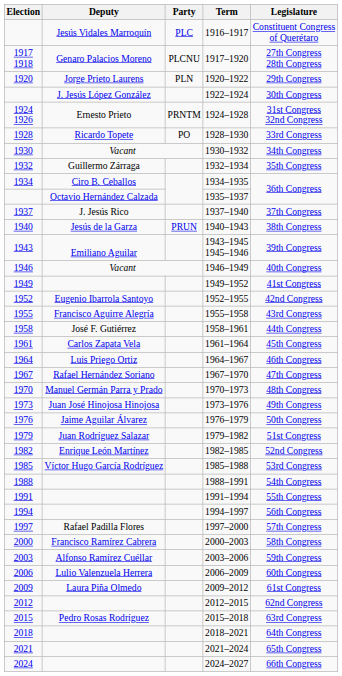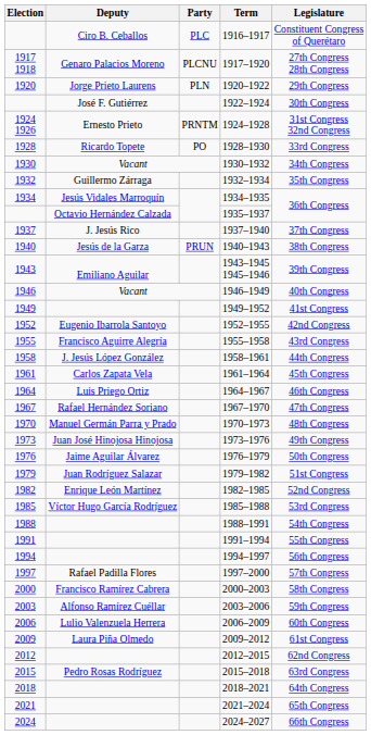 <table class="wikitable sortable" style="text-align: center">
 <tr>
 <th>Election</th>
 <th class="unsortable">Deputy</th>
 <th class="unsortable">Party</th>
 <th class="unsortable">Term</th>
 <th class="unsortable">Legislature</th>
 </tr>
 <tr>
 <td></td>
-<td><a href='#'>Jesús Vidales Marroquín</a></td>
+<td><a href='#'>Ciro B. Ceballos</a></td>
 <td><a href='#'>PLC</a></td>
 <td>1916–1917</td>
 <td><a href='#'>Constituent Congress<br>of Querétaro</a></td>
 </tr>
 <tr>
 <td><a href='#'>1917</a><br><a href='#'>1918</a></td>
 <td><a href='#'>Genaro Palacios Moreno</a></td>
 <td>PLCNU</td>
 <td>1917–1920</td>
 <td><a href='#'>27th Congress</a><br><a href='#'>28th Congress</a></td>
 </tr>
 <tr>
 <td><a href='#'>1920</a></td>
 <td><a href='#'>Jorge Prieto Laurens</a></td>
 <td>PLN</td>
 <td>1920–1922</td>
 <td><a href='#'>29th Congress</a></td>
 </tr>
 <tr>
 <td></td>
-<td><a href='#'>J. Jesús López González</a></td>
+<td>José F. Gutiérrez</td>
 <td></td>
 <td>1922–1924</td>
 <td><a href='#'>30th Congress</a></td>
 </tr>
 <tr>
 <td><a href='#'>1924</a><br><a href='#'>1926</a></td>
 <td>Ernesto Prieto</td>
 <td>PRNTM</td>
 <td>1924–1928</td>
 <td><a href='#'>31st Congress</a><br><a href='#'>32nd Congress</a></td>
 </tr>
 <tr>
 <td><a href='#'>1928</a></td>
 <td><a href='#'>Ricardo Topete</a></td>
 <td>PO</td>
 <td>1928–1930</td>
 <td><a href='#'>33rd Congress</a></td>
 </tr>
 <tr>
 <td><a href='#'>1930</a></td>
 <td colspan=2><em>Vacant</em></td>
 <td>1930–1932</td>
 <td><a href='#'>34th Congress</a></td>
 </tr>
 <tr>
 <td><a href='#'>1932</a></td>
 <td>Guillermo Zárraga</td>
 <td></td>
 <td>1932–1934</td>
 <td><a href='#'>35th Congress</a></td>
 </tr>
 <tr>
 <td><a href='#'>1934</a></td>
-<td><a href='#'>Ciro B. Ceballos</a></td>
+<td><a href='#'>Jesús Vidales Marroquín</a></td>
 <td rowspan=2></td>
 <td>1934–1935</td>
 <td rowspan=2><a href='#'>36th Congress</a></td>
 </tr>
 <tr>
 <td></td>
 <td><a href='#'>Octavio Hernández Calzada</a></td>
 <td>1935–1937</td>
 </tr>
 <tr>
 <td><a href='#'>1937</a></td>
 <td>J. Jesús Rico</td>
 <td></td>
 <td>1937–1940</td>
 <td><a href='#'>37th Congress</a></td>
 </tr>
 <tr>
 <td><a href='#'>1940</a></td>
 <td><a href='#'>Jesús de la Garza</a></td>
 <td><a href='#'>PRUN</a></td>
 <td>1940–1943</td>
 <td><a href='#'>38th Congress</a></td>
 </tr>
 <tr>
 <td><a href='#'>1943</a></td>
 <td><br><a href='#'>Emiliano Aguilar</a></td>
 <td></td>
 <td>1943–1945<br>1945–1946</td>
 <td><a href='#'>39th Congress</a></td>
 </tr>
 <tr>
 <td><a href='#'>1946</a></td>
 <td colspan=2><em>Vacant</em></td>
 <td>1946–1949</td>
 <td><a href='#'>40th Congress</a></td>
 </tr>
 <tr>
 <td><a href='#'>1949</a></td>
 <td></td>
 <td></td>
 <td>1949–1952</td>
 <td><a href='#'>41st Congress</a></td>
 </tr>
 <tr>
 <td><a href='#'>1952</a></td>
 <td><a href='#'>Eugenio Ibarrola Santoyo</a></td>
 <td></td>
 <td>1952–1955</td>
 <td><a href='#'>42nd Congress</a></td>
 </tr>
 <tr>
 <td><a href='#'>1955</a></td>
 <td><a href='#'>Francisco Aguirre Alegría</a></td>
 <td></td>
 <td>1955–1958</td>
 <td><a href='#'>43rd Congress</a></td>
 </tr>
 <tr>
 <td><a href='#'>1958</a></td>
-<td>José F. Gutiérrez</td>
+<td><a href='#'>J. Jesús López González</a></td>
 <td></td>
 <td>1958–1961</td>
 <td><a href='#'>44th Congress</a></td>
 </tr>
 <tr>
 <td><a href='#'>1961</a></td>
 <td><a href='#'>Carlos Zapata Vela</a></td>
 <td></td>
 <td>1961–1964</td>
 <td><a href='#'>45th Congress</a></td>
 </tr>
 <tr>
 <td><a href='#'>1964</a></td>
 <td><a href='#'>Luis Priego Ortiz</a></td>
 <td></td>
 <td>1964–1967</td>
 <td><a href='#'>46th Congress</a></td>
 </tr>
 <tr>
 <td><a href='#'>1967</a></td>
 <td><a href='#'>Rafael Hernández Soriano</a></td>
 <td></td>
 <td>1967–1970</td>
 <td><a href='#'>47th Congress</a></td>
 </tr>
 <tr>
 <td><a href='#'>1970</a></td>
 <td><a href='#'>Manuel Germán Parra y Prado</a></td>
 <td></td>
 <td>1970–1973</td>
 <td><a href='#'>48th Congress</a></td>
 </tr>
 <tr>
 <td><a href='#'>1973</a></td>
 <td><a href='#'>Juan José Hinojosa Hinojosa</a></td>
 <td></td>
 <td>1973–1976</td>
 <td><a href='#'>49th Congress</a></td>
 </tr>
 <tr>
 <td><a href='#'>1976</a></td>
 <td><a href='#'>Jaime Aguilar Álvarez</a></td>
 <td></td>
 <td>1976–1979</td>
 <td><a href='#'>50th Congress</a></td>
 </tr>
 <tr>
 <td><a href='#'>1979</a></td>
 <td><a href='#'>Juan Rodríguez Salazar</a></td>
 <td></td>
 <td>1979–1982</td>
 <td><a href='#'>51st Congress</a></td>
 </tr>
 <tr>
 <td><a href='#'>1982</a></td>
 <td><a href='#'>Enrique León Martínez</a></td>
 <td></td>
 <td>1982–1985</td>
 <td><a href='#'>52nd Congress</a></td>
 </tr>
 <tr>
 <td><a href='#'>1985</a></td>
 <td><a href='#'>Víctor Hugo García Rodríguez</a></td>
 <td></td>
 <td>1985–1988</td>
 <td><a href='#'>53rd Congress</a></td>
 </tr>
 <tr>
 <td><a href='#'>1988</a></td>
 <td></td>
 <td></td>
 <td>1988–1991</td>
 <td><a href='#'>54th Congress</a></td>
 </tr>
 <tr>
 <td><a href='#'>1991</a></td>
 <td></td>
 <td></td>
 <td>1991–1994</td>
 <td><a href='#'>55th Congress</a></td>
 </tr>
 <tr>
 <td><a href='#'>1994</a></td>
 <td></td>
 <td></td>
 <td>1994–1997</td>
 <td><a href='#'>56th Congress</a></td>
 </tr>
 <tr>
 <td><a href='#'>1997</a></td>
 <td>Rafael Padilla Flores</td>
 <td></td>
 <td>1997–2000</td>
 <td><a href='#'>57th Congress</a></td>
 </tr>
 <tr>
 <td><a href='#'>2000</a></td>
 <td><a href='#'>Francisco Ramírez Cabrera</a></td>
 <td></td>
 <td>2000–2003</td>
 <td><a href='#'>58th Congress</a></td>
 </tr>
 <tr>
 <td><a href='#'>2003</a></td>
 <td><a href='#'>Alfonso Ramírez Cuéllar</a></td>
 <td></td>
 <td>2003–2006</td>
 <td><a href='#'>59th Congress</a></td>
 </tr>
 <tr>
 <td><a href='#'>2006</a></td>
 <td><a href='#'>Lulio Valenzuela Herrera</a></td>
 <td></td>
 <td>2006–2009</td>
 <td><a href='#'>60th Congress</a></td>
 </tr>
 <tr>
 <td><a href='#'>2009</a></td>
 <td><a href='#'>Laura Piña Olmedo</a></td>
 <td></td>
 <td>2009–2012</td>
 <td><a href='#'>61st Congress</a></td>
 </tr>
 <tr>
 <td><a href='#'>2012</a></td>
 <td></td>
 <td></td>
 <td>2012–2015</td>
 <td><a href='#'>62nd Congress</a></td>
 </tr>
 <tr>
 <td><a href='#'>2015</a></td>
 <td><a href='#'>Pedro Rosas Rodríguez</a></td>
 <td></td>
 <td>2015–2018</td>
 <td><a href='#'>63rd Congress</a></td>
 </tr>
 <tr>
 <td><a href='#'>2018</a></td>
 <td></td>
 <td></td>
 <td>2018–2021</td>
 <td><a href='#'>64th Congress</a></td>
 </tr>
 <tr>
 <td><a href='#'>2021</a></td>
 <td></td>
 <td></td>
 <td>2021–2024</td>
 <td><a href='#'>65th Congress</a></td>
 </tr>
 <tr>
 <td><a href='#'>2024</a></td>
 <td></td>
 <td></td>
 <td>2024–2027</td>
 <td><a href='#'>66th Congress</a></td>
 </tr>
 </table>
